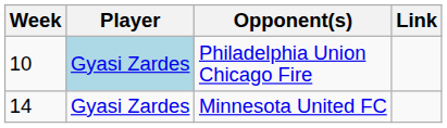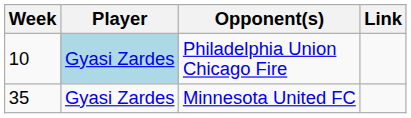 <table class=wikitable>
 <tr>
 <th>Week</th>
 <th>Player</th>
 <th>Opponent(s)</th>
 <th>Link</th>
 </tr>
 <tr>
 <td>10</td>
 <td style="background: lightblue;"> <a href='#'>Gyasi Zardes</a></td>
 <td><a href='#'>Philadelphia Union</a><br><a href='#'>Chicago Fire</a></td>
 <td></td>
 </tr>
 <tr>
-<td>14</td>
+<td>35</td>
 <td> <a href='#'>Gyasi Zardes</a></td>
 <td><a href='#'>Minnesota United FC</a></td>
 <td></td>
 </tr>
 </table>
